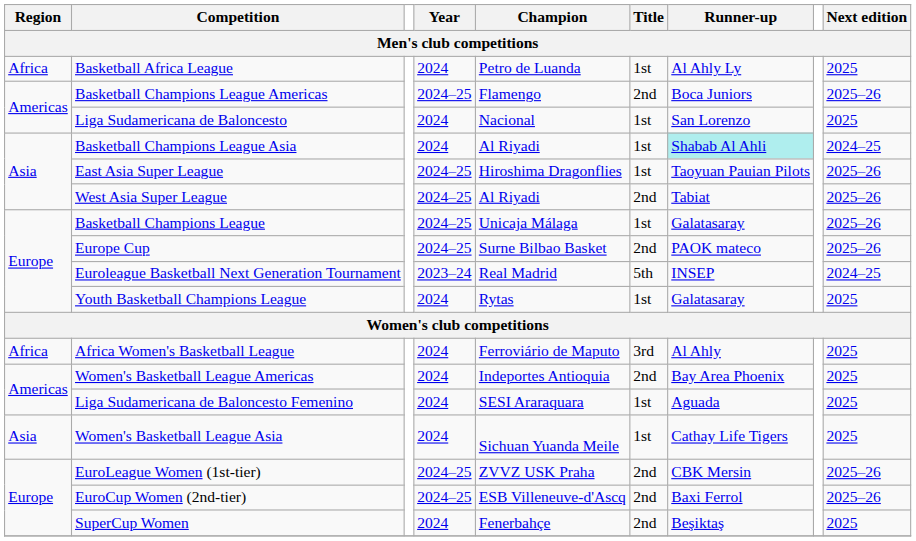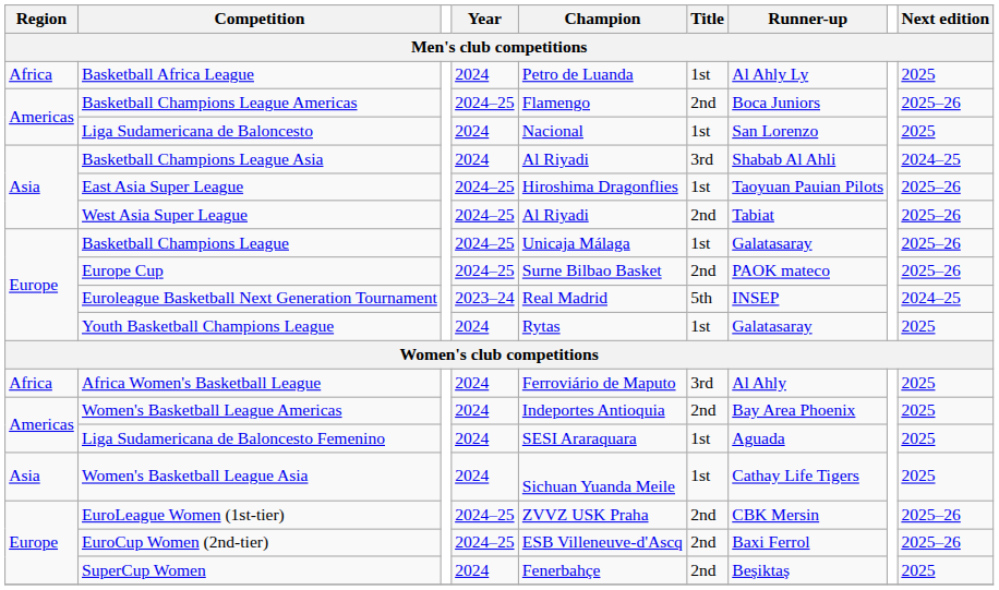 <table class="wikitable" style="font-size:90%">
 <tr>
 <th>Region</th>
 <th>Competition</th>
 <td width="1%" rowspan=1 style="background-color:#ffffff;"></td>
 <th>Year</th>
 <th>Champion</th>
 <th>Title</th>
 <th>Runner-up</th>
 <td width="1%" rowspan=1 style="background-color:#ffffff;"></td>
 <th>Next edition</th>
 </tr>
 <tr>
 <th colspan=9>Men's club competitions</th>
 </tr>
 <tr>
 <td><a href='#'>Africa</a></td>
 <td><a href='#'>Basketball Africa League</a></td>
 <td width="1%" rowspan=10 style="background-color:#ffffff;"></td>
 <td><a href='#'>2024</a></td>
 <td> <a href='#'>Petro de Luanda</a></td>
 <td>1st</td>
 <td> <a href='#'>Al Ahly Ly</a></td>
 <td width="1%" rowspan=10 style="background-color:#ffffff;"></td>
 <td><a href='#'>2025</a></td>
 </tr>
 <tr>
 <td rowspan=2><a href='#'>Americas</a></td>
 <td><a href='#'>Basketball Champions League Americas</a></td>
 <td><a href='#'>2024–25</a></td>
 <td> <a href='#'>Flamengo</a></td>
 <td>2nd</td>
 <td> <a href='#'>Boca Juniors</a></td>
 <td><a href='#'>2025–26</a></td>
 </tr>
 <tr>
 <td><a href='#'>Liga Sudamericana de Baloncesto</a></td>
 <td><a href='#'>2024</a></td>
 <td> <a href='#'>Nacional</a></td>
 <td>1st</td>
 <td> <a href='#'>San Lorenzo</a></td>
 <td><a href='#'>2025</a></td>
 </tr>
 <tr>
 <td rowspan=3><a href='#'>Asia</a></td>
 <td><a href='#'>Basketball Champions League Asia</a></td>
 <td><a href='#'>2024</a></td>
 <td> <a href='#'>Al Riyadi</a></td>
-<td>1st</td>
-<td style="background: paleturquoise;"> <a href='#'>Shabab Al Ahli</a></td>
+<td>3rd</td>
+<td> <a href='#'>Shabab Al Ahli</a></td>
 <td><a href='#'>2024–25</a></td>
 </tr>
 <tr>
 <td><a href='#'>East Asia Super League</a></td>
 <td><a href='#'>2024–25</a></td>
 <td> <a href='#'>Hiroshima Dragonflies</a></td>
 <td>1st</td>
 <td> <a href='#'>Taoyuan Pauian Pilots</a></td>
 <td><a href='#'>2025–26</a></td>
 </tr>
 <tr>
 <td><a href='#'>West Asia Super League</a></td>
 <td><a href='#'>2024–25</a></td>
 <td> <a href='#'>Al Riyadi</a></td>
 <td>2nd</td>
 <td> <a href='#'>Tabiat</a></td>
 <td><a href='#'>2025–26</a></td>
 </tr>
 <tr>
 <td rowspan=4><a href='#'>Europe</a></td>
 <td><a href='#'>Basketball Champions League</a></td>
 <td><a href='#'>2024–25</a></td>
 <td> <a href='#'>Unicaja Málaga</a></td>
 <td>1st</td>
 <td> <a href='#'>Galatasaray</a></td>
 <td><a href='#'>2025–26</a></td>
 </tr>
 <tr>
 <td><a href='#'>Europe Cup</a></td>
 <td><a href='#'>2024–25</a></td>
 <td> <a href='#'>Surne Bilbao Basket</a></td>
 <td>2nd</td>
 <td> <a href='#'>PAOK mateco</a></td>
 <td><a href='#'>2025–26</a></td>
 </tr>
 <tr>
 <td><a href='#'>Euroleague Basketball Next Generation Tournament</a></td>
 <td><a href='#'>2023–24</a></td>
 <td> <a href='#'>Real Madrid</a></td>
 <td>5th</td>
 <td> <a href='#'>INSEP</a></td>
 <td><a href='#'>2024–25</a></td>
 </tr>
 <tr>
 <td><a href='#'>Youth Basketball Champions League</a></td>
 <td><a href='#'>2024</a></td>
 <td> <a href='#'>Rytas</a></td>
 <td>1st</td>
 <td> <a href='#'>Galatasaray</a></td>
 <td><a href='#'>2025</a></td>
 </tr>
 <tr>
 <th colspan=9>Women's club competitions</th>
 </tr>
 <tr>
 <td><a href='#'>Africa</a></td>
 <td><a href='#'>Africa Women's Basketball League</a></td>
 <td width="1%" rowspan=7 style="background-color:#ffffff;"></td>
 <td><a href='#'>2024</a></td>
 <td> <a href='#'>Ferroviário de Maputo</a></td>
 <td>3rd</td>
 <td> <a href='#'>Al Ahly</a></td>
 <td width="1%" rowspan=7 style="background-color:#ffffff;"></td>
 <td><a href='#'>2025</a></td>
 </tr>
 <tr>
 <td rowspan=2><a href='#'>Americas</a></td>
 <td><a href='#'>Women's Basketball League Americas</a></td>
 <td><a href='#'>2024</a></td>
 <td> <a href='#'>Indeportes Antioquia</a></td>
 <td>2nd</td>
 <td> <a href='#'>Bay Area Phoenix</a></td>
 <td><a href='#'>2025</a></td>
 </tr>
 <tr>
 <td><a href='#'>Liga Sudamericana de Baloncesto Femenino</a></td>
 <td><a href='#'>2024</a></td>
 <td> <a href='#'>SESI Araraquara</a></td>
 <td>1st</td>
 <td> <a href='#'>Aguada</a></td>
 <td><a href='#'>2025</a></td>
 </tr>
 <tr>
 <td><a href='#'>Asia</a></td>
 <td><a href='#'>Women's Basketball League Asia</a></td>
 <td><a href='#'>2024</a></td>
 <td><br> <a href='#'>Sichuan Yuanda Meile</a></td>
 <td>1st</td>
 <td> <a href='#'>Cathay Life Tigers</a></td>
 <td><a href='#'>2025</a></td>
 </tr>
 <tr>
 <td rowspan=3><a href='#'>Europe</a></td>
 <td><a href='#'>EuroLeague Women</a> (1st-tier)</td>
 <td><a href='#'>2024–25</a></td>
 <td> <a href='#'>ZVVZ USK Praha</a></td>
 <td>2nd</td>
 <td> <a href='#'>CBK Mersin</a></td>
 <td><a href='#'>2025–26</a></td>
 </tr>
 <tr>
 <td><a href='#'>EuroCup Women</a> (2nd-tier)</td>
 <td><a href='#'>2024–25</a></td>
 <td> <a href='#'>ESB Villeneuve-d'Ascq</a></td>
 <td>2nd</td>
 <td> <a href='#'>Baxi Ferrol</a></td>
 <td><a href='#'>2025–26</a></td>
 </tr>
 <tr>
 <td><a href='#'>SuperCup Women</a></td>
 <td><a href='#'>2024</a></td>
 <td> <a href='#'>Fenerbahçe</a></td>
 <td>2nd</td>
 <td> <a href='#'>Beşiktaş</a></td>
 <td><a href='#'>2025</a></td>
 </tr>
 <tr>
 </tr>
 </table>
